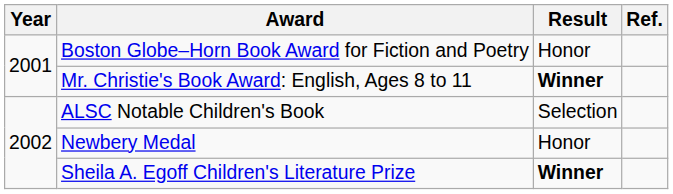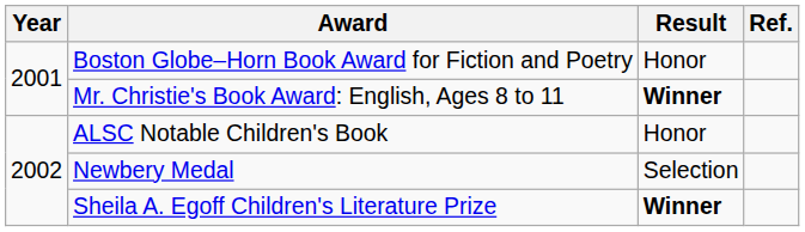 <table class="wikitable sortable mw-collapsible">
 <tr>
 <th>Year</th>
 <th>Award</th>
 <th>Result</th>
 <th>Ref.</th>
 </tr>
 <tr>
 <td rowspan="2">2001</td>
 <td><a href='#'>Boston Globe–Horn Book Award</a> for Fiction and Poetry</td>
 <td>Honor</td>
 <td></td>
 </tr>
 <tr>
 <td><a href='#'>Mr. Christie's Book Award</a>: English, Ages 8 to 11</td>
 <td><strong>Winner</strong></td>
 <td></td>
 </tr>
 <tr>
 <td rowspan="3">2002</td>
 <td><a href='#'>ALSC</a> Notable Children's Book</td>
-<td>Selection</td>
+<td>Honor</td>
 <td></td>
 </tr>
 <tr>
 <td><a href='#'>Newbery Medal</a></td>
-<td>Honor</td>
+<td>Selection</td>
 <td></td>
 </tr>
 <tr>
 <td><a href='#'>Sheila A. Egoff Children's Literature Prize</a></td>
 <td><strong>Winner</strong></td>
 <td></td>
 </tr>
 </table>
